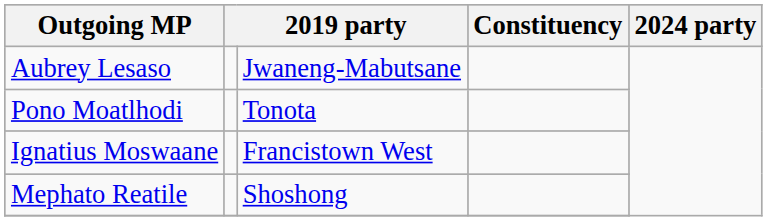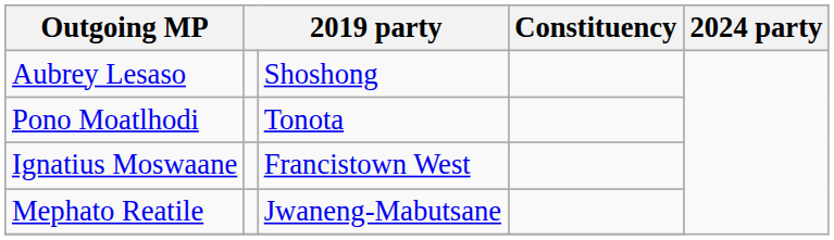 <table class="wikitable">
 <tr>
 <th>Outgoing MP</th>
 <th colspan="2">2019 party</th>
 <th>Constituency</th>
 <th colspan="2">2024 party</th>
 </tr>
 <tr>
 <td><a href='#'>Aubrey Lesaso</a></td>
 <td></td>
-<td><a href='#'>Jwaneng-Mabutsane</a></td>
+<td><a href='#'>Shoshong</a></td>
 <td></td>
 </tr>
 <tr>
 <td><a href='#'>Pono Moatlhodi</a></td>
 <td></td>
 <td><a href='#'>Tonota</a></td>
 <td></td>
 </tr>
 <tr>
 <td><a href='#'>Ignatius Moswaane</a></td>
 <td></td>
 <td><a href='#'>Francistown West</a></td>
 <td></td>
 </tr>
 <tr>
 <td><a href='#'>Mephato Reatile</a></td>
 <td></td>
-<td><a href='#'>Shoshong</a></td>
+<td><a href='#'>Jwaneng-Mabutsane</a></td>
 <td></td>
 </tr>
 <tr>
 </tr>
 </table>
